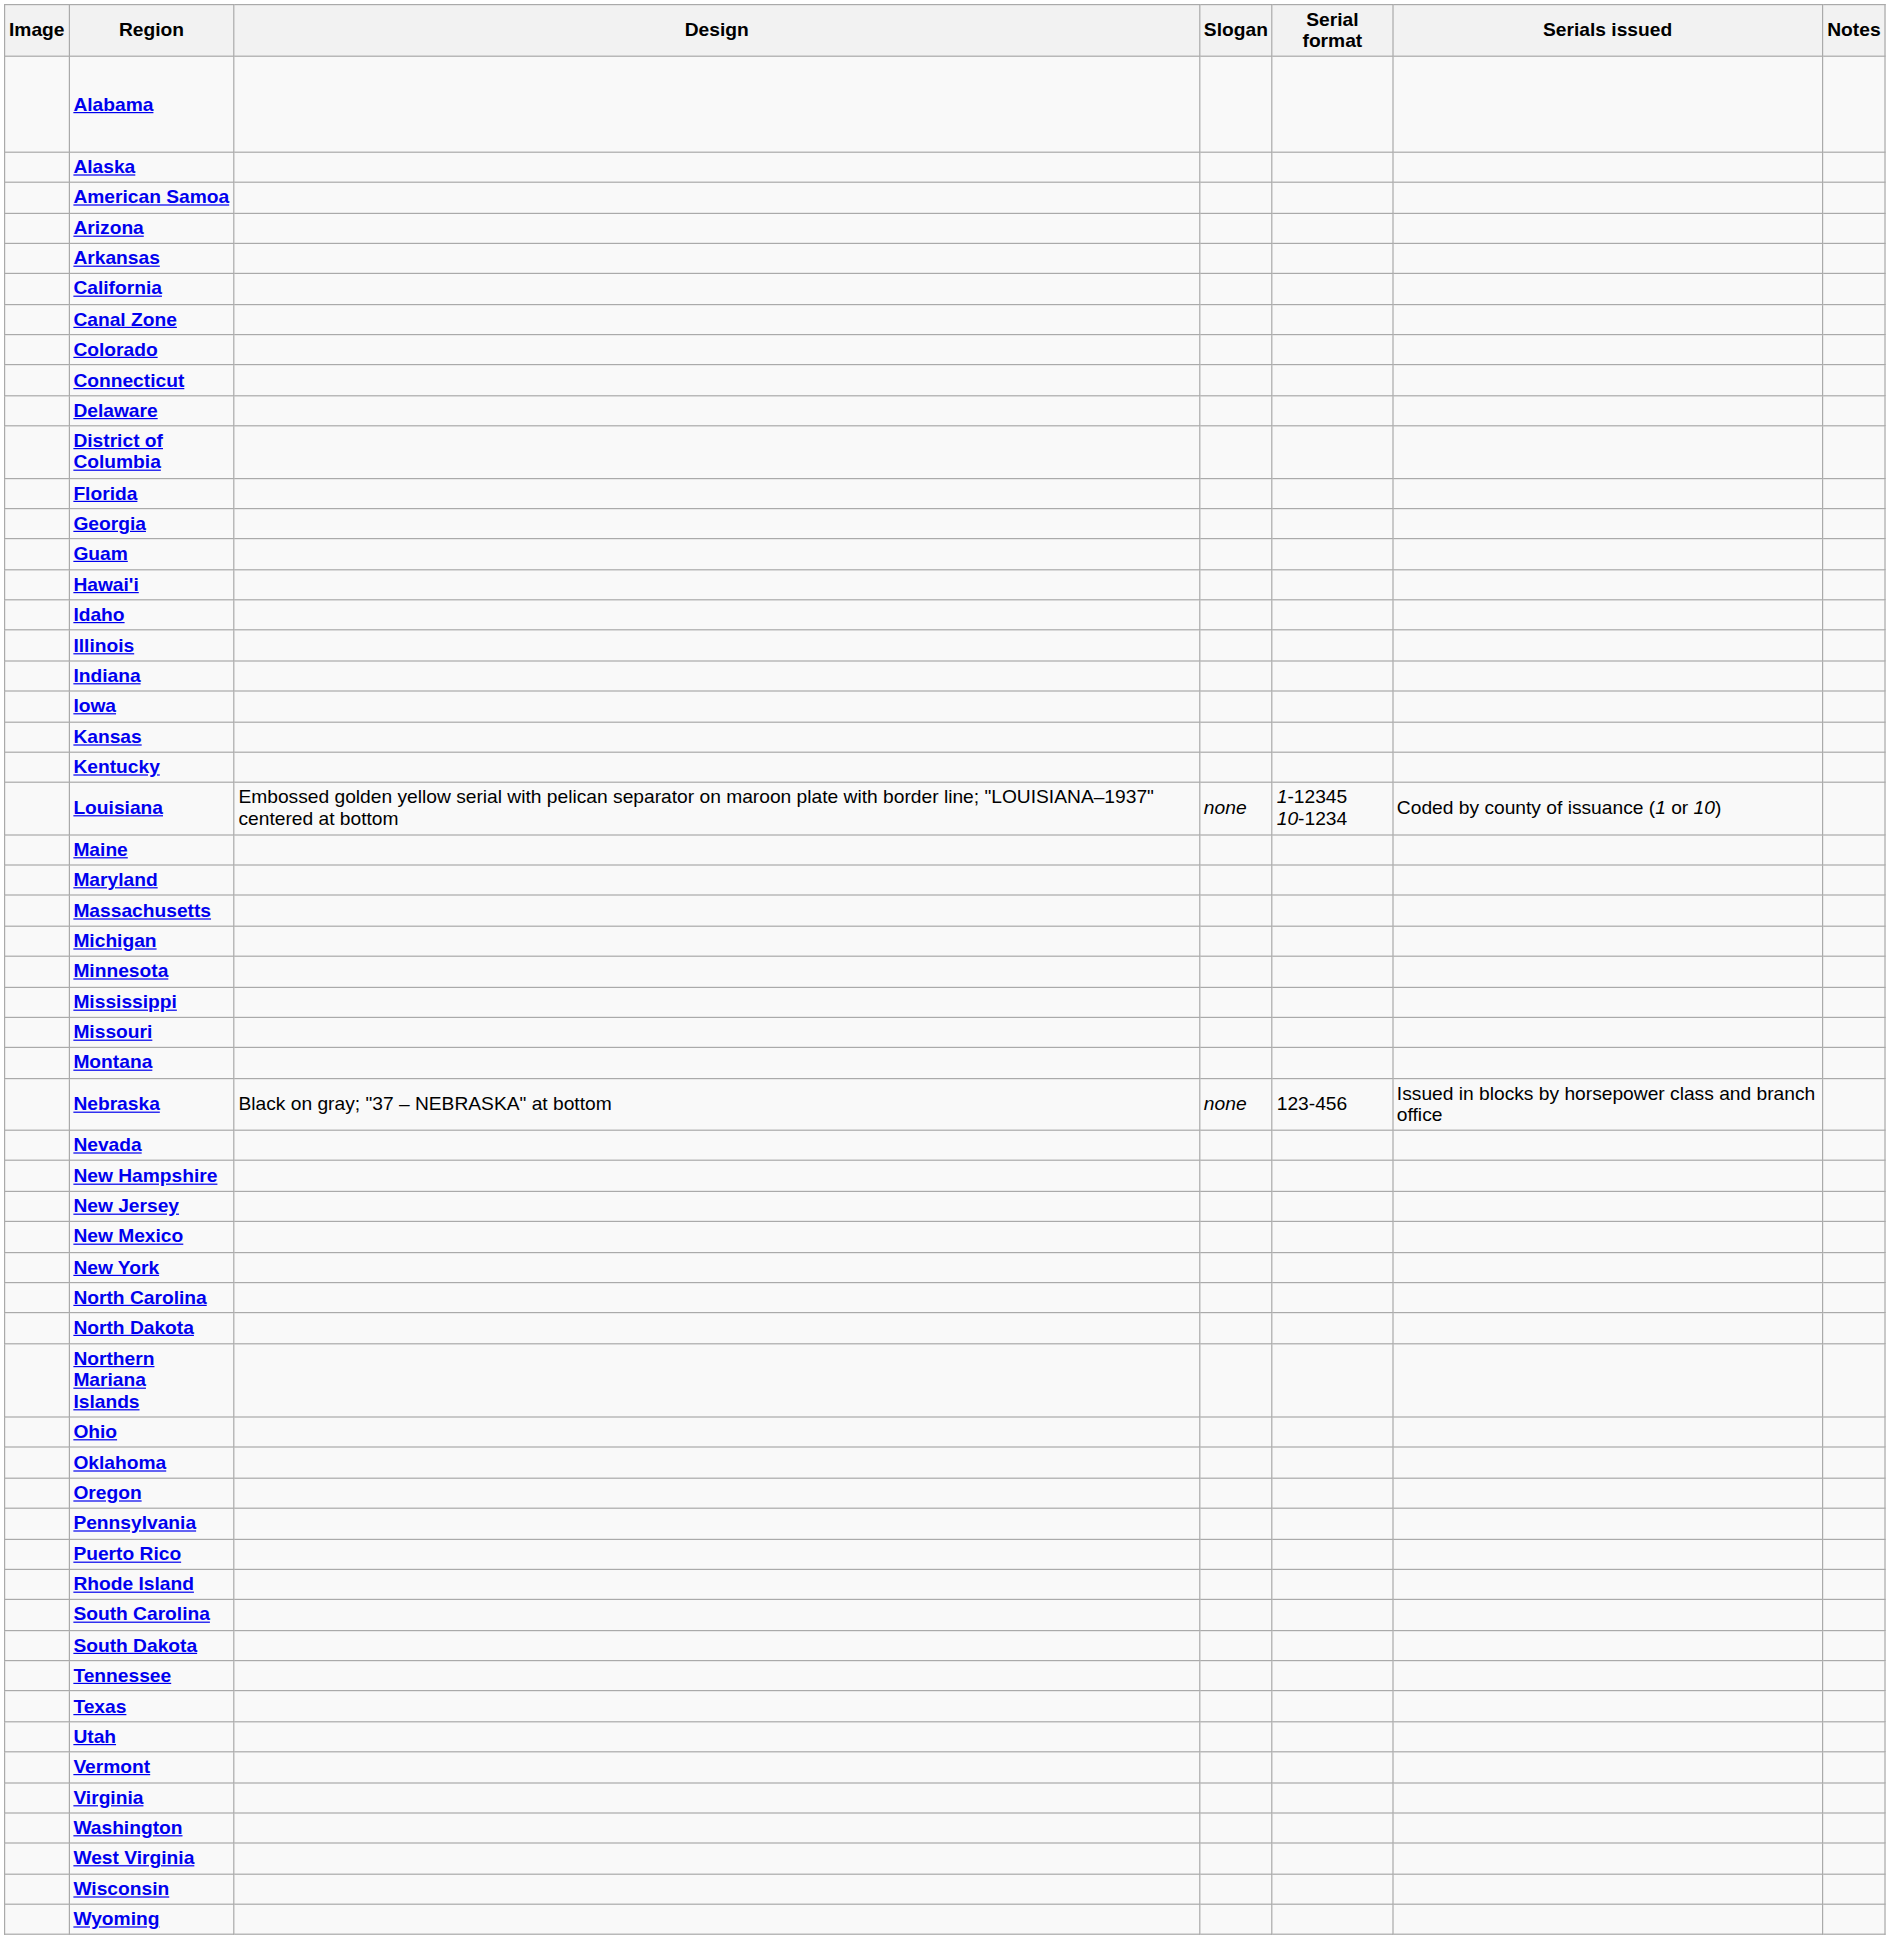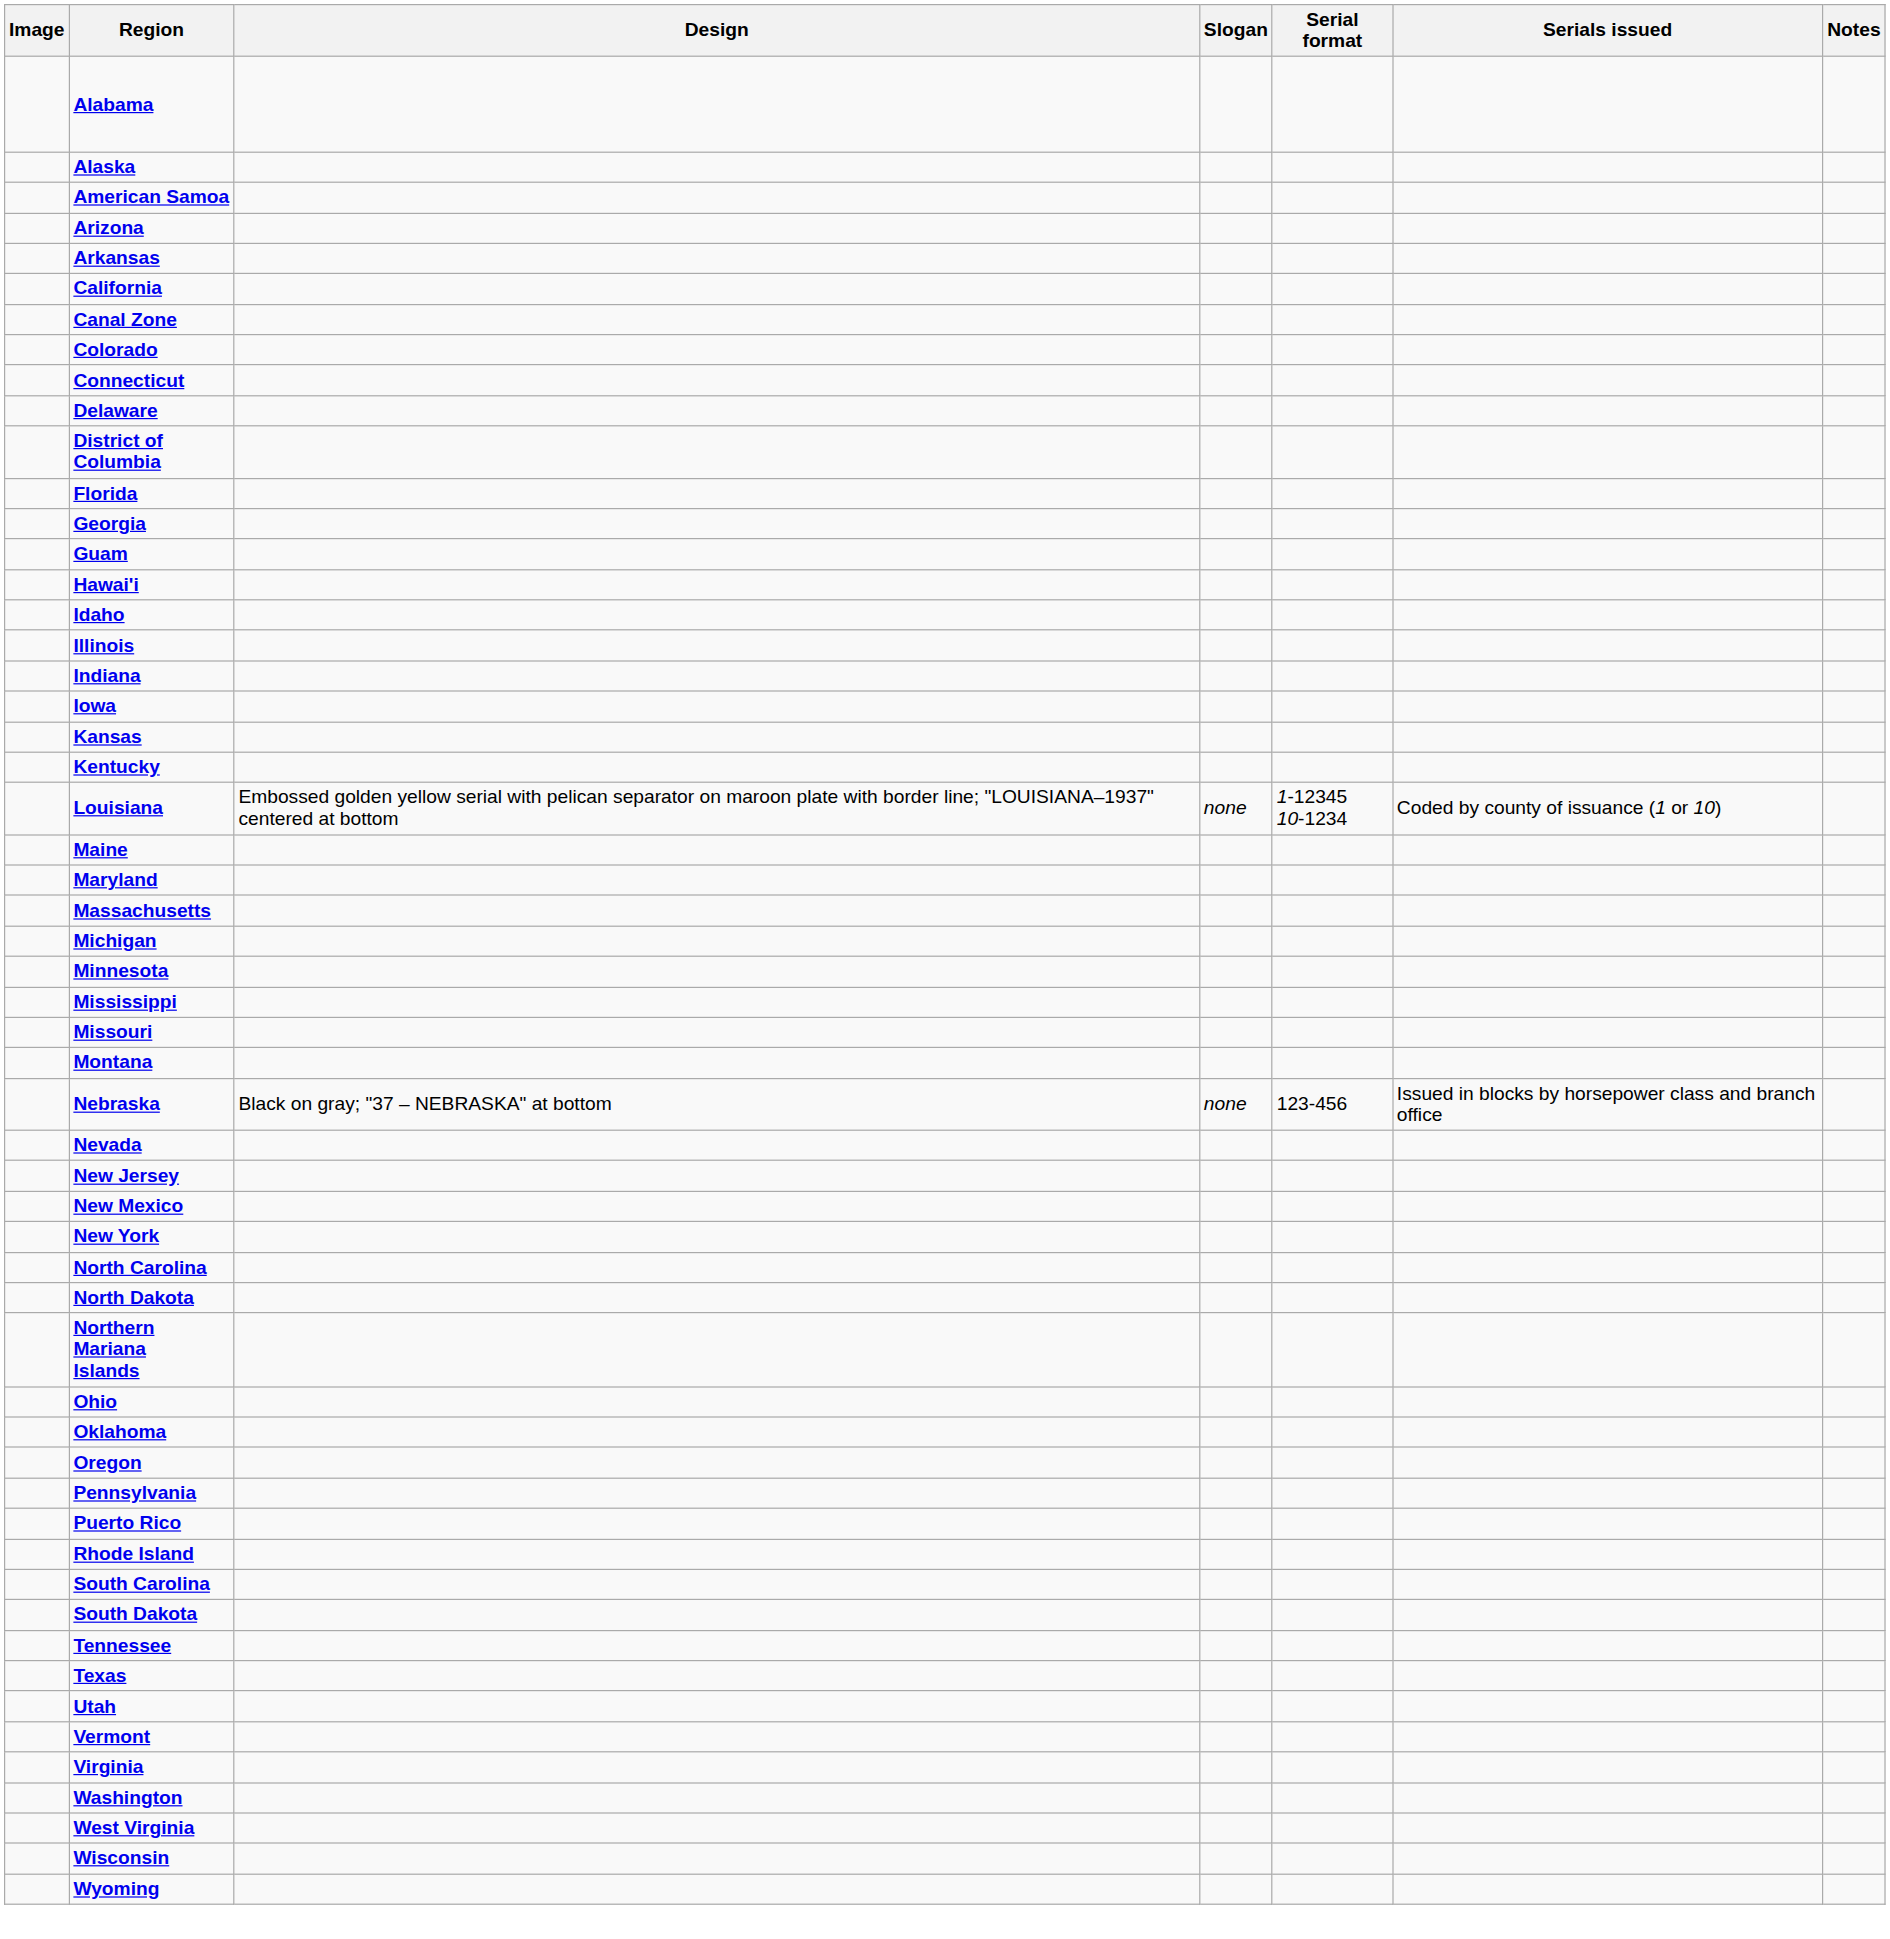 <table class="wikitable">
 <tr>
 <th>Image</th>
 <th>Region</th>
 <th>Design</th>
 <th>Slogan</th>
 <th>Serial format</th>
 <th>Serials issued</th>
 <th>Notes</th>
 </tr>
 <tr>
 <td><br><br><br><br></td>
 <td><strong><a href='#'>Alabama</a></strong></td>
 <td></td>
 <td></td>
 <td></td>
 <td></td>
 <td></td>
 </tr>
 <tr>
 <td></td>
 <td><strong><a href='#'>Alaska</a></strong></td>
 <td></td>
 <td></td>
 <td></td>
 <td></td>
 <td></td>
 </tr>
 <tr>
 <td></td>
 <td><strong><a href='#'>American Samoa</a></strong></td>
 <td></td>
 <td></td>
 <td></td>
 <td></td>
 <td></td>
 </tr>
 <tr>
 <td></td>
 <td><strong><a href='#'>Arizona</a></strong></td>
 <td></td>
 <td></td>
 <td></td>
 <td></td>
 <td></td>
 </tr>
 <tr>
 <td></td>
 <td><strong><a href='#'>Arkansas</a></strong></td>
 <td></td>
 <td></td>
 <td></td>
 <td></td>
 <td></td>
 </tr>
 <tr>
 <td></td>
 <td><strong><a href='#'>California</a></strong></td>
 <td></td>
 <td></td>
 <td></td>
 <td></td>
 <td></td>
 </tr>
 <tr>
 <td></td>
 <td><strong><a href='#'>Canal Zone</a></strong></td>
 <td></td>
 <td></td>
 <td></td>
 <td></td>
 <td></td>
 </tr>
 <tr>
 <td></td>
 <td><strong><a href='#'>Colorado</a></strong></td>
 <td></td>
 <td></td>
 <td></td>
 <td></td>
 <td></td>
 </tr>
 <tr>
 <td></td>
 <td><strong><a href='#'>Connecticut</a></strong></td>
 <td></td>
 <td></td>
 <td></td>
 <td></td>
 <td></td>
 </tr>
 <tr>
 <td></td>
 <td><strong><a href='#'>Delaware</a></strong></td>
 <td></td>
 <td></td>
 <td></td>
 <td></td>
 <td></td>
 </tr>
 <tr>
 <td></td>
 <td><strong><a href='#'>District of<br>Columbia</a></strong></td>
 <td></td>
 <td></td>
 <td></td>
 <td></td>
 <td></td>
 </tr>
 <tr>
 <td></td>
 <td><strong><a href='#'>Florida</a></strong></td>
 <td></td>
 <td></td>
 <td></td>
 <td></td>
 <td></td>
 </tr>
 <tr>
 <td></td>
 <td><strong><a href='#'>Georgia</a></strong></td>
 <td></td>
 <td></td>
 <td></td>
 <td></td>
 <td></td>
 </tr>
 <tr>
 <td></td>
 <td><strong><a href='#'>Guam</a></strong></td>
 <td></td>
 <td></td>
 <td></td>
 <td></td>
 <td></td>
 </tr>
 <tr>
 <td></td>
 <td><strong><a href='#'>Hawai'i</a></strong></td>
 <td></td>
 <td></td>
 <td></td>
 <td></td>
 <td></td>
 </tr>
 <tr>
 <td></td>
 <td><strong><a href='#'>Idaho</a></strong></td>
 <td></td>
 <td></td>
 <td></td>
 <td></td>
 <td></td>
 </tr>
 <tr>
 <td></td>
 <td><strong><a href='#'>Illinois</a></strong></td>
 <td></td>
 <td></td>
 <td></td>
 <td></td>
 <td></td>
 </tr>
 <tr>
 <td></td>
 <td><strong><a href='#'>Indiana</a></strong></td>
 <td></td>
 <td></td>
 <td></td>
 <td></td>
 <td></td>
 </tr>
 <tr>
 <td></td>
 <td><strong><a href='#'>Iowa</a></strong></td>
 <td></td>
 <td></td>
 <td></td>
 <td></td>
 <td></td>
 </tr>
 <tr>
 <td></td>
 <td><strong><a href='#'>Kansas</a></strong></td>
 <td></td>
 <td></td>
 <td></td>
 <td></td>
 <td></td>
 </tr>
 <tr>
 <td></td>
 <td><strong><a href='#'>Kentucky</a></strong></td>
 <td></td>
 <td></td>
 <td></td>
 <td></td>
 <td></td>
 </tr>
 <tr>
 <td></td>
 <td><strong><a href='#'>Louisiana</a></strong></td>
 <td>Embossed golden yellow serial with pelican separator on maroon plate with border line; "LOUISIANA–1937" centered at bottom</td>
 <td><em>none</em></td>
 <td><em>1</em>-12345<br><em>10</em>-1234</td>
 <td>Coded by county of issuance (<em>1</em> or <em>10</em>)</td>
 <td></td>
 </tr>
 <tr>
 <td></td>
 <td><strong><a href='#'>Maine</a></strong></td>
 <td></td>
 <td></td>
 <td></td>
 <td></td>
 <td></td>
 </tr>
 <tr>
 <td></td>
 <td><strong><a href='#'>Maryland</a></strong></td>
 <td></td>
 <td></td>
 <td></td>
 <td></td>
 <td></td>
 </tr>
 <tr>
 <td></td>
 <td><strong><a href='#'>Massachusetts</a></strong></td>
 <td></td>
 <td></td>
 <td></td>
 <td></td>
 <td></td>
 </tr>
 <tr>
 <td></td>
 <td><strong><a href='#'>Michigan</a></strong></td>
 <td></td>
 <td></td>
 <td></td>
 <td></td>
 <td></td>
 </tr>
 <tr>
 <td></td>
 <td><strong><a href='#'>Minnesota</a></strong></td>
 <td></td>
 <td></td>
 <td></td>
 <td></td>
 <td></td>
 </tr>
 <tr>
 <td></td>
 <td><strong><a href='#'>Mississippi</a></strong></td>
 <td></td>
 <td></td>
 <td></td>
 <td></td>
 <td></td>
 </tr>
 <tr>
 <td></td>
 <td><strong><a href='#'>Missouri</a></strong></td>
 <td></td>
 <td></td>
 <td></td>
 <td></td>
 <td></td>
 </tr>
 <tr>
 <td></td>
 <td><strong><a href='#'>Montana</a></strong></td>
 <td></td>
 <td></td>
 <td></td>
 <td></td>
 <td></td>
 </tr>
 <tr>
 <td></td>
 <td><strong><a href='#'>Nebraska</a></strong></td>
 <td>Black on gray; "37 – NEBRASKA" at bottom</td>
 <td><em>none</em></td>
 <td>123-456</td>
 <td>Issued in blocks by horsepower class and branch office</td>
 <td></td>
 </tr>
 <tr>
 <td></td>
 <td><strong><a href='#'>Nevada</a></strong></td>
 <td></td>
 <td></td>
 <td></td>
 <td></td>
 <td></td>
 </tr>
 <tr>
 <td></td>
-<td><strong><a href='#'>New Hampshire</a></strong></td>
-<td></td>
-<td></td>
-<td></td>
-<td></td>
-<td></td>
-</tr>
-<tr>
-<td></td>
 <td><strong><a href='#'>New Jersey</a></strong></td>
 <td></td>
 <td></td>
 <td></td>
 <td></td>
 <td></td>
 </tr>
 <tr>
 <td></td>
 <td><strong><a href='#'>New Mexico</a></strong></td>
 <td></td>
 <td></td>
 <td></td>
 <td></td>
 <td></td>
 </tr>
 <tr>
 <td></td>
 <td><strong><a href='#'>New York</a></strong></td>
 <td></td>
 <td></td>
 <td></td>
 <td></td>
 <td></td>
 </tr>
 <tr>
 <td></td>
 <td><strong><a href='#'>North Carolina</a></strong></td>
 <td></td>
 <td></td>
 <td></td>
 <td></td>
 <td></td>
 </tr>
 <tr>
 <td></td>
 <td><strong><a href='#'>North Dakota</a></strong></td>
 <td></td>
 <td></td>
 <td></td>
 <td></td>
 <td></td>
 </tr>
 <tr>
 <td></td>
 <td><strong><a href='#'>Northern Mariana<br> Islands</a></strong></td>
 <td></td>
 <td></td>
 <td></td>
 <td></td>
 <td></td>
 </tr>
 <tr>
 <td></td>
 <td><strong><a href='#'>Ohio</a></strong></td>
 <td></td>
 <td></td>
 <td></td>
 <td></td>
 <td></td>
 </tr>
 <tr>
 <td></td>
 <td><strong><a href='#'>Oklahoma</a></strong></td>
 <td></td>
 <td></td>
 <td></td>
 <td></td>
 <td></td>
 </tr>
 <tr>
 <td></td>
 <td><strong><a href='#'>Oregon</a></strong></td>
 <td></td>
 <td></td>
 <td></td>
 <td></td>
 <td></td>
 </tr>
 <tr>
 <td></td>
 <td><strong><a href='#'>Pennsylvania</a></strong></td>
 <td></td>
 <td></td>
 <td></td>
 <td></td>
 <td></td>
 </tr>
 <tr>
 <td></td>
 <td><strong><a href='#'>Puerto Rico</a></strong></td>
 <td></td>
 <td></td>
 <td></td>
 <td></td>
 <td></td>
 </tr>
 <tr>
 <td></td>
 <td><strong><a href='#'>Rhode Island</a></strong></td>
 <td></td>
 <td></td>
 <td></td>
 <td></td>
 <td></td>
 </tr>
 <tr>
 <td></td>
 <td><strong><a href='#'>South Carolina</a></strong></td>
 <td></td>
 <td></td>
 <td></td>
 <td></td>
 <td></td>
 </tr>
 <tr>
 <td></td>
 <td><strong><a href='#'>South Dakota</a></strong></td>
 <td></td>
 <td></td>
 <td></td>
 <td></td>
 <td></td>
 </tr>
 <tr>
 <td></td>
 <td><strong><a href='#'>Tennessee</a></strong></td>
 <td></td>
 <td></td>
 <td></td>
 <td></td>
 <td></td>
 </tr>
 <tr>
 <td></td>
 <td><strong><a href='#'>Texas</a></strong></td>
 <td></td>
 <td></td>
 <td></td>
 <td></td>
 <td></td>
 </tr>
 <tr>
 <td></td>
 <td><strong><a href='#'>Utah</a></strong></td>
 <td></td>
 <td></td>
 <td></td>
 <td></td>
 <td></td>
 </tr>
 <tr>
 <td></td>
 <td><strong><a href='#'>Vermont</a></strong></td>
 <td></td>
 <td></td>
 <td></td>
 <td></td>
 <td></td>
 </tr>
 <tr>
 <td></td>
 <td><strong><a href='#'>Virginia</a></strong></td>
 <td></td>
 <td></td>
 <td></td>
 <td></td>
 <td></td>
 </tr>
 <tr>
 <td></td>
 <td><strong><a href='#'>Washington</a></strong></td>
 <td></td>
 <td></td>
 <td></td>
 <td></td>
 <td></td>
 </tr>
 <tr>
 <td></td>
 <td><strong><a href='#'>West Virginia</a></strong></td>
 <td></td>
 <td></td>
 <td></td>
 <td></td>
 <td></td>
 </tr>
 <tr>
 <td></td>
 <td><strong><a href='#'>Wisconsin</a></strong></td>
 <td></td>
 <td></td>
 <td></td>
 <td></td>
 <td></td>
 </tr>
 <tr>
 <td></td>
 <td><strong><a href='#'>Wyoming</a></strong></td>
 <td></td>
 <td></td>
 <td></td>
 <td></td>
 <td></td>
 </tr>
 </table>
